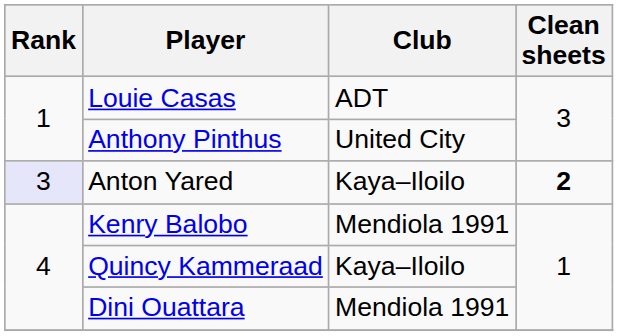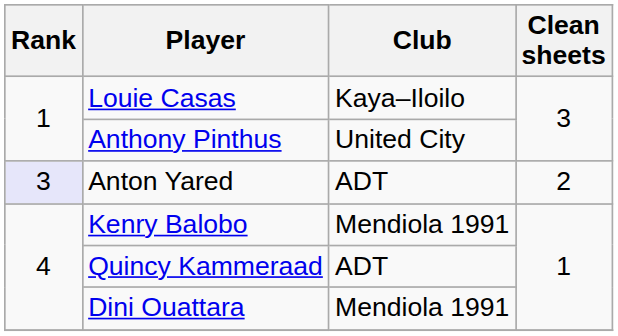 <table class="wikitable" style="text-align:center">
 <tr>
 <th>Rank</th>
 <th>Player</th>
 <th>Club</th>
 <th>Clean<br>sheets</th>
 </tr>
 <tr>
 <td rowspan="2" style="text-align: center;">1</td>
 <td align="left"> <a href='#'>Louie Casas</a></td>
-<td align="left">ADT</td>
+<td align="left">Kaya–Iloilo</td>
 <td rowspan="2" style="text-align: center;">3</td>
 </tr>
 <tr>
 <td align="left"> <a href='#'>Anthony Pinthus</a></td>
 <td align="left">United City</td>
 </tr>
 <tr>
 <td rowspan="1" style="background: lavender; text-align: center;">3</td>
 <td align="left"> Anton Yared</td>
-<td align="left">Kaya–Iloilo</td>
-<td rowspan="1" style="text-align: center;"><strong>2</strong></td>
+<td align="left">ADT</td>
+<td rowspan="1" style="text-align: center;">2</td>
 </tr>
 <tr>
 <td rowspan="3" style="text-align: center;">4</td>
 <td align="left"> <a href='#'>Kenry Balobo</a></td>
 <td align="left">Mendiola 1991</td>
 <td rowspan="3" style="text-align: center;">1</td>
 </tr>
 <tr>
 <td align="left"> <a href='#'>Quincy Kammeraad</a></td>
-<td align="left">Kaya–Iloilo</td>
+<td align="left">ADT</td>
 </tr>
 <tr>
 <td align="left"> <a href='#'>Dini Ouattara</a></td>
 <td align="left">Mendiola 1991</td>
 </tr>
 <tr>
 </tr>
 </table>
